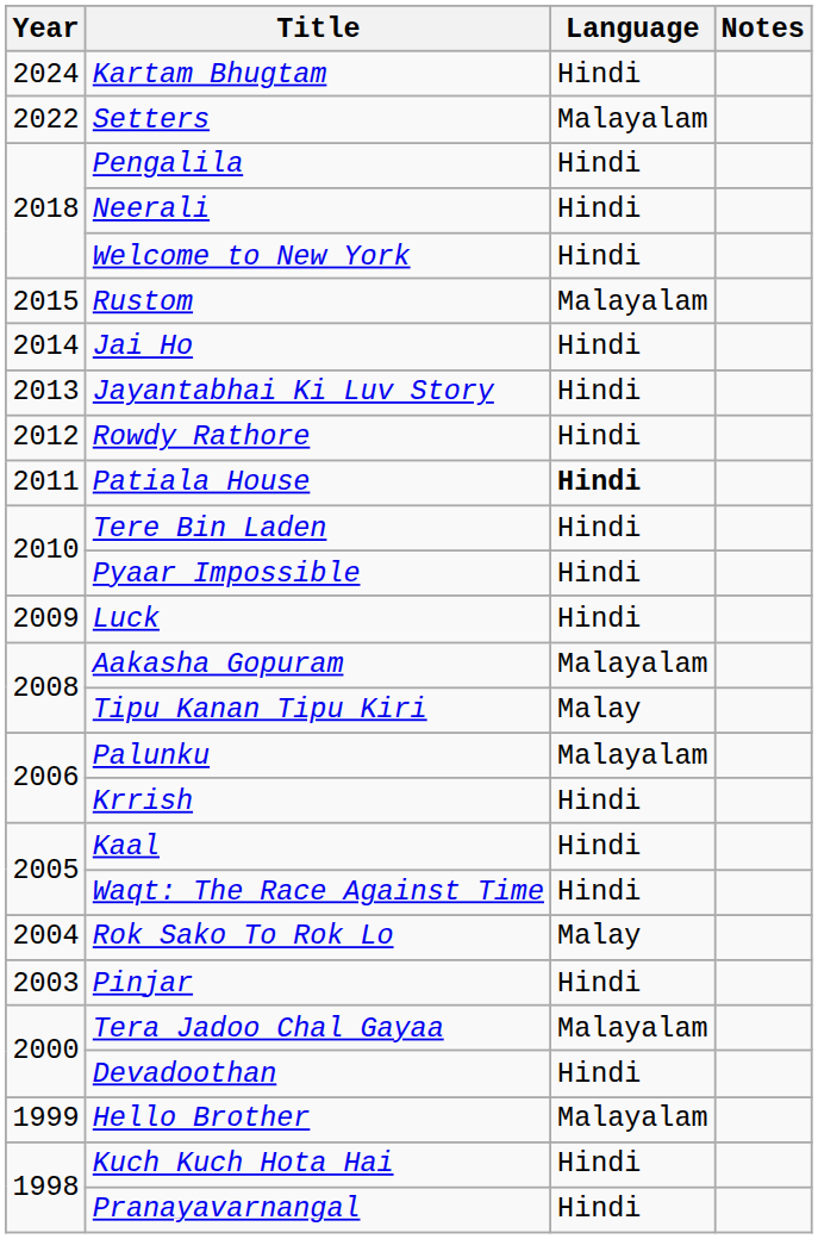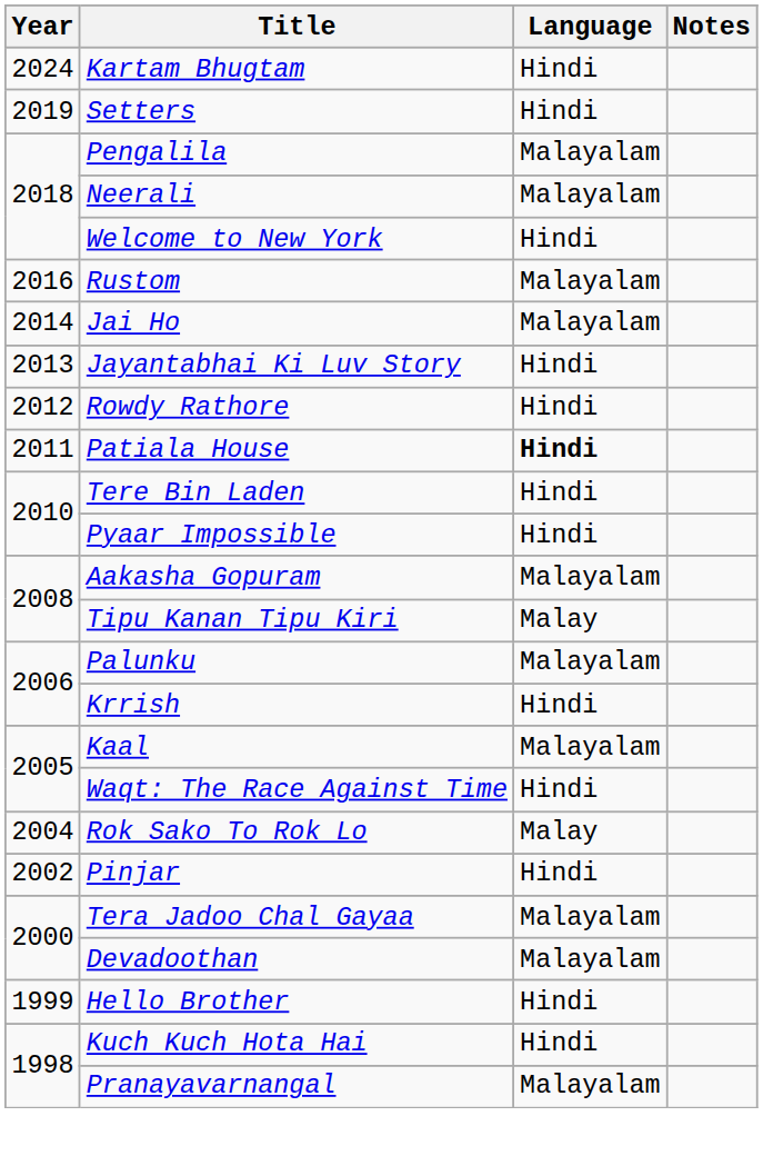 <table class="wikitable sortable">
 <tr style="background:#ccc; text-align:center;">
 <th>Year</th>
 <th>Title</th>
 <th>Language</th>
 <th>Notes</th>
 </tr>
 <tr>
 <td>2024</td>
 <td><em><a href='#'>Kartam Bhugtam</a></em></td>
 <td>Hindi</td>
 <td></td>
 </tr>
 <tr>
-<td>2022</td>
+<td>2019</td>
 <td><em><a href='#'>Setters</a></em></td>
-<td>Malayalam</td>
+<td>Hindi</td>
 <td></td>
 </tr>
 <tr>
 <td rowspan="3">2018</td>
 <td><em><a href='#'>Pengalila</a></em></td>
-<td>Hindi</td>
+<td>Malayalam</td>
 <td></td>
 </tr>
 <tr>
 <td><em><a href='#'>Neerali</a></em></td>
-<td>Hindi</td>
+<td>Malayalam</td>
 <td></td>
 </tr>
 <tr>
 <td><em> <a href='#'>Welcome to New York</a></em></td>
 <td>Hindi</td>
 <td></td>
 </tr>
 <tr>
-<td>2015</td>
+<td>2016</td>
 <td><em><a href='#'>Rustom</a></em></td>
 <td>Malayalam</td>
 <td></td>
 </tr>
 <tr>
 <td>2014</td>
 <td><em><a href='#'>Jai Ho</a></em></td>
-<td>Hindi</td>
+<td>Malayalam</td>
 <td></td>
 </tr>
 <tr>
 <td>2013</td>
 <td><em><a href='#'>Jayantabhai Ki Luv Story</a></em></td>
 <td>Hindi</td>
 <td></td>
 </tr>
 <tr>
 <td>2012</td>
 <td><em><a href='#'>Rowdy Rathore</a></em></td>
 <td>Hindi</td>
 <td></td>
 </tr>
 <tr>
 <td>2011</td>
 <td><em><a href='#'>Patiala House</a></em></td>
 <td><strong>Hindi</strong></td>
 <td></td>
 </tr>
 <tr>
 <td rowspan="2">2010</td>
 <td><em><a href='#'>Tere Bin Laden</a></em></td>
 <td>Hindi</td>
 <td></td>
 </tr>
 <tr>
 <td><em><a href='#'>Pyaar Impossible</a></em></td>
 <td>Hindi</td>
 <td></td>
 </tr>
 <tr>
-<td>2009</td>
-<td><em><a href='#'>Luck</a></em></td>
-<td>Hindi</td>
-<td></td>
-</tr>
-<tr>
 <td rowspan="2">2008</td>
 <td><em><a href='#'>Aakasha Gopuram</a></em></td>
 <td>Malayalam</td>
 <td></td>
 </tr>
 <tr>
 <td><em><a href='#'>Tipu Kanan Tipu Kiri</a></em></td>
 <td>Malay</td>
 <td></td>
 </tr>
 <tr>
 <td rowspan="2">2006</td>
 <td><em><a href='#'>Palunku</a></em></td>
 <td>Malayalam</td>
 <td></td>
 </tr>
 <tr>
 <td><em><a href='#'>Krrish</a></em></td>
 <td>Hindi</td>
 <td></td>
 </tr>
 <tr>
 <td rowspan="2">2005</td>
 <td><em><a href='#'>Kaal</a></em></td>
-<td>Hindi</td>
+<td>Malayalam</td>
 <td></td>
 </tr>
 <tr>
 <td><em><a href='#'>Waqt: The Race Against Time</a></em></td>
 <td>Hindi</td>
 <td></td>
 </tr>
 <tr>
 <td>2004</td>
 <td><em><a href='#'>Rok Sako To Rok Lo</a></em></td>
 <td>Malay</td>
 <td></td>
 </tr>
 <tr>
-<td>2003</td>
+<td>2002</td>
 <td><em><a href='#'>Pinjar</a></em></td>
 <td>Hindi</td>
 <td></td>
 </tr>
 <tr>
 <td rowspan="2">2000</td>
 <td><em><a href='#'>Tera Jadoo Chal Gayaa</a></em></td>
 <td>Malayalam</td>
 <td></td>
 </tr>
 <tr>
 <td><em><a href='#'>Devadoothan</a></em></td>
-<td>Hindi</td>
+<td>Malayalam</td>
 <td></td>
 </tr>
 <tr>
 <td>1999</td>
 <td><em><a href='#'>Hello Brother</a></em></td>
-<td>Malayalam</td>
+<td>Hindi</td>
 <td></td>
 </tr>
 <tr>
 <td rowspan="2">1998</td>
 <td><em><a href='#'>Kuch Kuch Hota Hai</a></em></td>
 <td>Hindi</td>
 <td></td>
 </tr>
 <tr>
 <td><em><a href='#'>Pranayavarnangal</a></em></td>
-<td>Hindi</td>
+<td>Malayalam</td>
 <td></td>
 </tr>
 </table>
